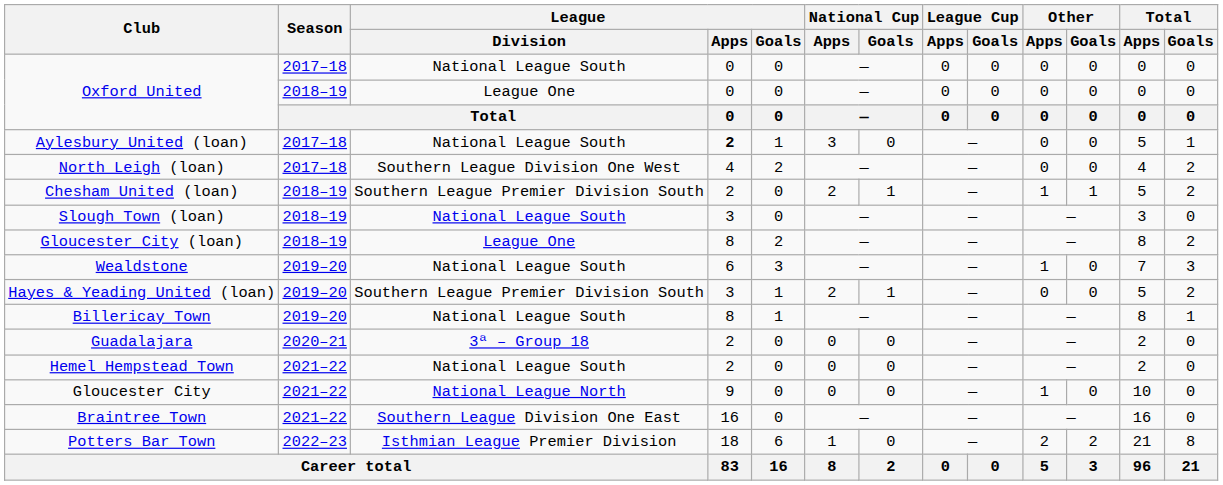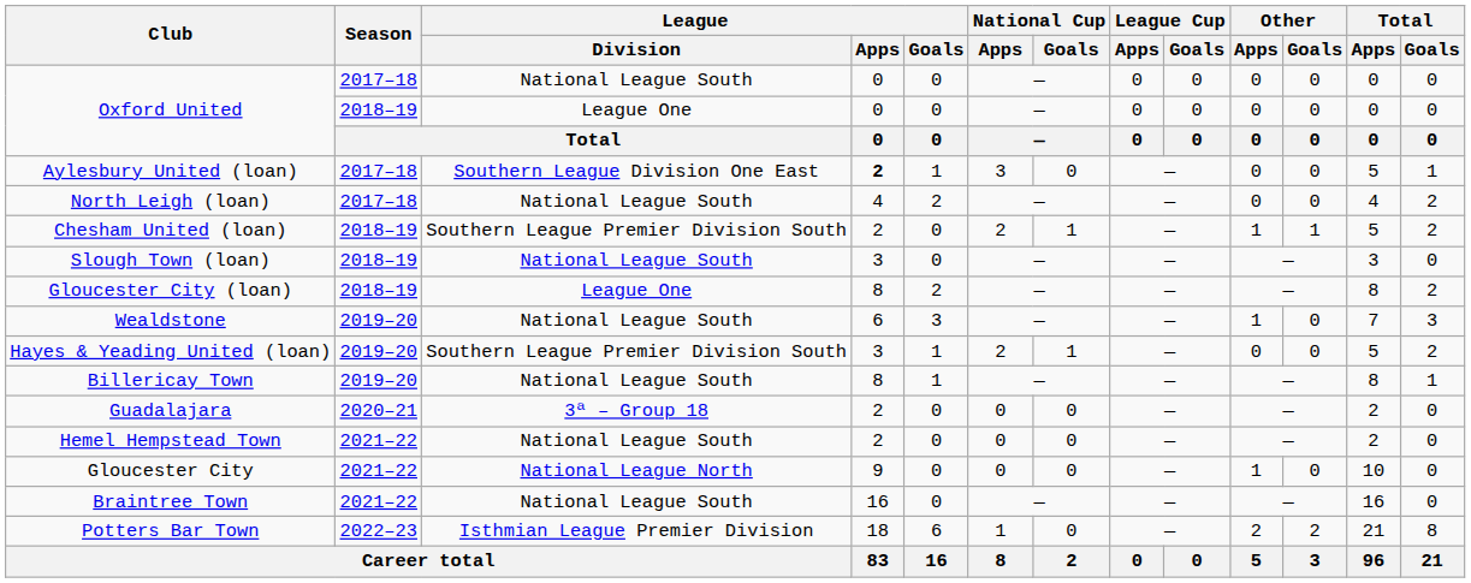 <table class="wikitable" style="text-align: center;">
 <tr>
 <th rowspan="2">Club</th>
 <th rowspan="2">Season</th>
 <th colspan="3">League</th>
 <th colspan="2">National Cup</th>
 <th colspan="2">League Cup</th>
 <th colspan="2">Other</th>
 <th colspan="2">Total</th>
 </tr>
 <tr>
 <th>Division</th>
 <th>Apps</th>
 <th>Goals</th>
 <th>Apps</th>
 <th>Goals</th>
 <th>Apps</th>
 <th>Goals</th>
 <th>Apps</th>
 <th>Goals</th>
 <th>Apps</th>
 <th>Goals</th>
 </tr>
 <tr>
 <td rowspan="3" valign="center"><a href='#'>Oxford United</a></td>
 <td><a href='#'>2017–18</a></td>
 <td>National League South</td>
 <td>0</td>
 <td>0</td>
 <td colspan="2">—</td>
 <td>0</td>
 <td>0</td>
 <td>0</td>
 <td>0</td>
 <td>0</td>
 <td>0</td>
 </tr>
 <tr>
 <td><a href='#'>2018–19</a></td>
 <td>League One</td>
 <td>0</td>
 <td>0</td>
 <td colspan="2">—</td>
 <td>0</td>
 <td>0</td>
 <td>0</td>
 <td>0</td>
 <td>0</td>
 <td>0</td>
 </tr>
 <tr>
 <th colspan="2">Total</th>
 <th>0</th>
 <th>0</th>
 <th colspan="2">—</th>
 <th>0</th>
 <th>0</th>
 <th>0</th>
 <th>0</th>
 <th>0</th>
 <th>0</th>
 </tr>
 <tr>
 <td rowspan="1" valign="center"><a href='#'>Aylesbury United</a> (loan)</td>
 <td><a href='#'>2017–18</a></td>
-<td>National League South</td>
+<td><a href='#'>Southern League</a> Division One East</td>
 <td><strong>2</strong></td>
 <td>1</td>
 <td>3</td>
 <td>0</td>
 <td colspan="2">—</td>
 <td>0</td>
 <td>0</td>
 <td>5</td>
 <td>1</td>
 </tr>
 <tr>
 <td rowspan="1" valign="center"><a href='#'>North Leigh</a> (loan)</td>
 <td><a href='#'>2017–18</a></td>
-<td>Southern League Division One West</td>
+<td>National League South</td>
 <td>4</td>
 <td>2</td>
 <td colspan="2">—</td>
 <td colspan="2">—</td>
 <td>0</td>
 <td>0</td>
 <td>4</td>
 <td>2</td>
 </tr>
 <tr>
 <td rowspan="1" valign="center"><a href='#'>Chesham United</a> (loan)</td>
 <td><a href='#'>2018–19</a></td>
 <td>Southern League Premier Division South</td>
 <td>2</td>
 <td>0</td>
 <td>2</td>
 <td>1</td>
 <td colspan="2">—</td>
 <td>1</td>
 <td>1</td>
 <td>5</td>
 <td>2</td>
 </tr>
 <tr>
 <td rowspan="1" valign="center"><a href='#'>Slough Town</a> (loan)</td>
 <td><a href='#'>2018–19</a></td>
 <td><a href='#'>National League South</a></td>
 <td>3</td>
 <td>0</td>
 <td colspan="2">—</td>
 <td colspan="2">—</td>
 <td colspan="2">—</td>
 <td>3</td>
 <td>0</td>
 </tr>
 <tr>
 <td rowspan="1" valign="center"><a href='#'>Gloucester City</a> (loan)</td>
 <td><a href='#'>2018–19</a></td>
 <td><a href='#'>League One</a></td>
 <td>8</td>
 <td>2</td>
 <td colspan="2">—</td>
 <td colspan="2">—</td>
 <td colspan="2">—</td>
 <td>8</td>
 <td>2</td>
 </tr>
 <tr>
 <td rowspan="1" valign="center"><a href='#'>Wealdstone</a></td>
 <td><a href='#'>2019–20</a></td>
 <td>National League South</td>
 <td>6</td>
 <td>3</td>
 <td colspan="2">—</td>
 <td colspan="2">—</td>
 <td>1</td>
 <td>0</td>
 <td>7</td>
 <td>3</td>
 </tr>
 <tr>
 <td rowspan="1" valign="center"><a href='#'>Hayes & Yeading United</a> (loan)</td>
 <td><a href='#'>2019–20</a></td>
 <td>Southern League Premier Division South</td>
 <td>3</td>
 <td>1</td>
 <td>2</td>
 <td>1</td>
 <td colspan="2">—</td>
 <td>0</td>
 <td>0</td>
 <td>5</td>
 <td>2</td>
 </tr>
 <tr>
 <td rowspan="1" valign="center"><a href='#'>Billericay Town</a></td>
 <td><a href='#'>2019–20</a></td>
 <td>National League South</td>
 <td>8</td>
 <td>1</td>
 <td colspan="2">—</td>
 <td colspan="2">—</td>
 <td colspan="2">—</td>
 <td>8</td>
 <td>1</td>
 </tr>
 <tr>
 <td rowspan="1" valign="center"><a href='#'>Guadalajara</a></td>
 <td><a href='#'>2020–21</a></td>
 <td><a href='#'>3ª – Group 18</a></td>
 <td>2</td>
 <td>0</td>
 <td>0</td>
 <td>0</td>
 <td colspan="2">—</td>
 <td colspan="2">—</td>
 <td>2</td>
 <td>0</td>
 </tr>
 <tr>
 <td rowspan="1" valign="center"><a href='#'>Hemel Hempstead Town</a></td>
 <td><a href='#'>2021–22</a></td>
 <td>National League South</td>
 <td>2</td>
 <td>0</td>
 <td>0</td>
 <td>0</td>
 <td colspan="2">—</td>
 <td colspan="2">—</td>
 <td>2</td>
 <td>0</td>
 </tr>
 <tr>
 <td rowspan="1" valign="center">Gloucester City</td>
 <td><a href='#'>2021–22</a></td>
 <td><a href='#'>National League North</a></td>
 <td>9</td>
 <td>0</td>
 <td>0</td>
 <td>0</td>
 <td colspan="2">—</td>
 <td>1</td>
 <td>0</td>
 <td>10</td>
 <td>0</td>
 </tr>
 <tr>
 <td rowspan="1" valign="center"><a href='#'>Braintree Town</a></td>
 <td><a href='#'>2021–22</a></td>
-<td><a href='#'>Southern League</a> Division One East</td>
+<td>National League South</td>
 <td>16</td>
 <td>0</td>
 <td colspan="2">—</td>
 <td colspan="2">—</td>
 <td colspan="2">—</td>
 <td>16</td>
 <td>0</td>
 </tr>
 <tr>
 <td rowspan="1" valign="center"><a href='#'>Potters Bar Town</a></td>
 <td><a href='#'>2022–23</a></td>
 <td><a href='#'>Isthmian League</a> Premier Division</td>
 <td>18</td>
 <td>6</td>
 <td>1</td>
 <td>0</td>
 <td colspan="2">—</td>
 <td>2</td>
 <td>2</td>
 <td>21</td>
 <td>8</td>
 </tr>
 <tr>
 <th colspan="3">Career total</th>
 <th>83</th>
 <th>16</th>
 <th>8</th>
 <th>2</th>
 <th>0</th>
 <th>0</th>
 <th>5</th>
 <th>3</th>
 <th>96</th>
 <th>21</th>
 </tr>
 </table>
